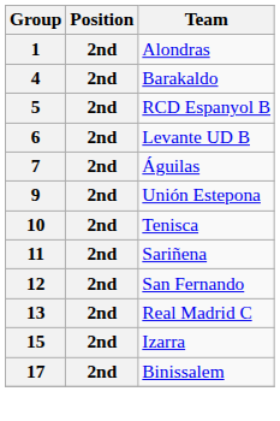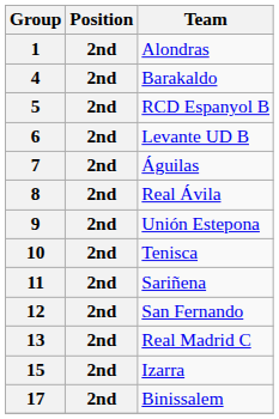 <table class="wikitable">
 <tr>
 <th>Group</th>
 <th>Position</th>
 <th>Team</th>
 </tr>
 <tr>
 <th>1</th>
 <th>2nd</th>
 <td><a href='#'>Alondras</a></td>
 </tr>
 <tr>
 <th>4</th>
 <th>2nd</th>
 <td><a href='#'>Barakaldo</a></td>
 </tr>
 <tr>
 <th>5</th>
 <th>2nd</th>
 <td><a href='#'>RCD Espanyol B</a></td>
 </tr>
 <tr>
 <th>6</th>
 <th>2nd</th>
 <td><a href='#'>Levante UD B</a></td>
 </tr>
 <tr>
 <th>7</th>
 <th>2nd</th>
 <td><a href='#'>Águilas</a></td>
+</tr>
+<tr>
+<th>8</th>
+<th>2nd</th>
+<td><a href='#'>Real Ávila</a></td>
 </tr>
 <tr>
 <th>9</th>
 <th>2nd</th>
 <td><a href='#'>Unión Estepona</a></td>
 </tr>
 <tr>
 <th>10</th>
 <th>2nd</th>
 <td><a href='#'>Tenisca</a></td>
 </tr>
 <tr>
 <th>11</th>
 <th>2nd</th>
 <td><a href='#'>Sariñena</a></td>
 </tr>
 <tr>
 <th>12</th>
 <th>2nd</th>
 <td><a href='#'>San Fernando</a></td>
 </tr>
 <tr>
 <th>13</th>
 <th>2nd</th>
 <td><a href='#'>Real Madrid C</a></td>
 </tr>
 <tr>
 <th>15</th>
 <th>2nd</th>
 <td><a href='#'>Izarra</a></td>
 </tr>
 <tr>
 <th>17</th>
 <th>2nd</th>
 <td><a href='#'>Binissalem</a></td>
 </tr>
 <tr>
 </tr>
 </table>
